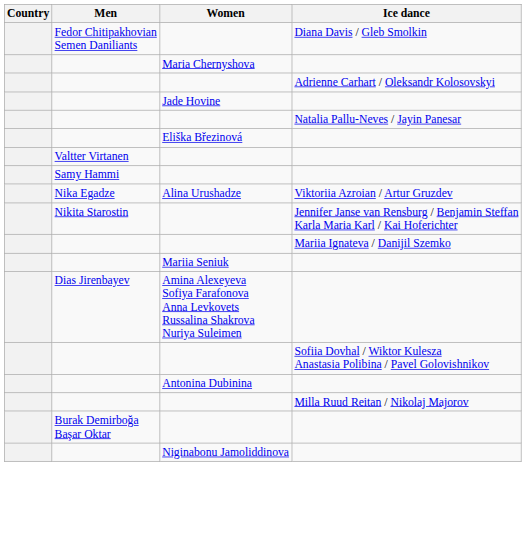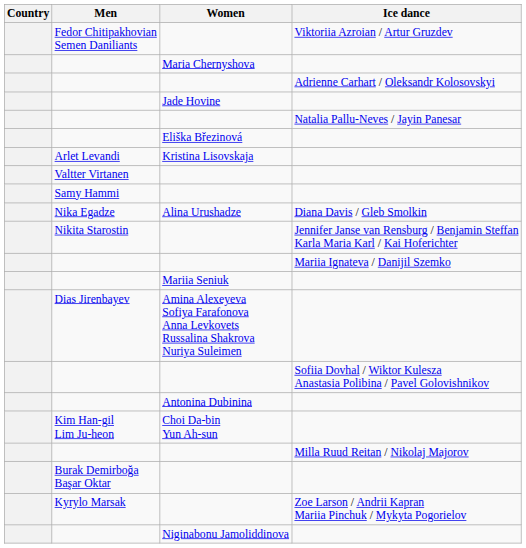 <table class="wikitable unsortable" style="text-align:left">
 <tr>
 <th scope="col">Country</th>
 <th scope="col">Men</th>
 <th scope="col">Women</th>
 <th scope="col">Ice dance</th>
 </tr>
 <tr>
 <th scope="row" style="text-align:left"></th>
 <td valign="top"><a href='#'>Fedor Chitipakhovian</a> <br> <a href='#'>Semen Daniliants</a></td>
 <td></td>
-<td valign="top"><a href='#'>Diana Davis</a> / <a href='#'>Gleb Smolkin</a></td>
+<td valign="top"><a href='#'>Viktoriia Azroian</a> / <a href='#'>Artur Gruzdev</a></td>
 </tr>
 <tr>
 <th scope="row" style="text-align:left"></th>
 <td></td>
 <td valign="top"><a href='#'>Maria Chernyshova</a></td>
 <td></td>
 </tr>
 <tr>
 <th scope="row" style="text-align:left"></th>
 <td></td>
 <td></td>
 <td valign="top"><a href='#'>Adrienne Carhart</a> / <a href='#'>Oleksandr Kolosovskyi</a></td>
 </tr>
 <tr>
 <th scope="row" style="text-align:left"></th>
 <td></td>
 <td valign="top"><a href='#'>Jade Hovine</a></td>
 <td></td>
 </tr>
 <tr>
 <th scope="row" style="text-align:left"></th>
 <td></td>
 <td></td>
 <td valign="top"><a href='#'>Natalia Pallu-Neves</a> / <a href='#'>Jayin Panesar</a></td>
 </tr>
 <tr>
 <th scope="row" style="text-align:left"></th>
 <td></td>
 <td valign="top"><a href='#'>Eliška Březinová</a></td>
 <td></td>
 </tr>
 <tr>
 <th scope="row" style="text-align:left"></th>
+<td valign="top"><a href='#'>Arlet Levandi</a></td>
+<td valign="top"><a href='#'>Kristina Lisovskaja</a></td>
+<td></td>
+</tr>
+<tr>
+<th scope="row" style="text-align:left"></th>
 <td valign="top"><a href='#'>Valtter Virtanen</a></td>
 <td></td>
 <td></td>
 </tr>
 <tr>
 <th scope="row" style="text-align:left"></th>
 <td valign="top"><a href='#'>Samy Hammi</a></td>
 <td></td>
 <td></td>
 </tr>
 <tr>
 <th scope="row" style="text-align:left"></th>
 <td valign="top"><a href='#'>Nika Egadze</a></td>
 <td valign="top"><a href='#'>Alina Urushadze</a></td>
-<td valign="top"><a href='#'>Viktoriia Azroian</a> / <a href='#'>Artur Gruzdev</a></td>
+<td valign="top"><a href='#'>Diana Davis</a> / <a href='#'>Gleb Smolkin</a></td>
 </tr>
 <tr>
 <th scope="row" style="text-align:left"></th>
 <td valign="top"><a href='#'>Nikita Starostin</a></td>
 <td></td>
 <td valign="top"><a href='#'>Jennifer Janse van Rensburg</a> / <a href='#'>Benjamin Steffan</a><br><a href='#'>Karla Maria Karl</a> / <a href='#'>Kai Hoferichter</a></td>
 </tr>
 <tr>
 <th scope="row" style="text-align:left"></th>
 <td></td>
 <td></td>
 <td valign="top"><a href='#'>Mariia Ignateva</a> / <a href='#'>Danijil Szemko</a></td>
 </tr>
 <tr>
 <th scope="row" style="text-align:left"></th>
 <td></td>
 <td valign="top"><a href='#'>Mariia Seniuk</a></td>
 <td></td>
 </tr>
 <tr>
 <th scope="row" style="text-align:left"></th>
 <td valign="top"><a href='#'>Dias Jirenbayev</a></td>
 <td valign="top"><a href='#'>Amina Alexeyeva</a><br><a href='#'>Sofiya Farafonova</a><br><a href='#'>Anna Levkovets</a><br><a href='#'>Russalina Shakrova</a><br><a href='#'>Nuriya Suleimen</a></td>
 <td></td>
 </tr>
 <tr>
 <th scope="row" style="text-align:left"></th>
 <td></td>
 <td></td>
 <td valign="top"><a href='#'>Sofiia Dovhal</a> / <a href='#'>Wiktor Kulesza</a><br><a href='#'>Anastasia Polibina</a> / <a href='#'>Pavel Golovishnikov</a></td>
 </tr>
 <tr>
 <th scope="row" style="text-align:left"></th>
 <td></td>
 <td valign="top"><a href='#'>Antonina Dubinina</a></td>
 <td></td>
 </tr>
 <tr>
 <th scope="row" style="text-align:left"></th>
+<td valign="top"><a href='#'>Kim Han-gil</a><br><a href='#'>Lim Ju-heon</a></td>
+<td valign="top"><a href='#'>Choi Da-bin</a><br><a href='#'>Yun Ah-sun</a></td>
+<td></td>
+</tr>
+<tr>
+<th scope="row" style="text-align:left"></th>
 <td></td>
 <td></td>
 <td valign="top"><a href='#'>Milla Ruud Reitan</a> / <a href='#'>Nikolaj Majorov</a></td>
 </tr>
 <tr>
 <th scope="row" style="text-align:left"></th>
 <td valign="top"><a href='#'>Burak Demirboğa</a><br><a href='#'>Başar Oktar</a></td>
 <td></td>
 <td></td>
 </tr>
 <tr>
 <th scope="row" style="text-align:left"></th>
+<td valign="top"><a href='#'>Kyrylo Marsak</a></td>
+<td></td>
+<td valign="top"><a href='#'>Zoe Larson</a> / <a href='#'>Andrii Kapran</a><br><a href='#'>Mariia Pinchuk</a> / <a href='#'>Mykyta Pogorielov</a></td>
+</tr>
+<tr>
+<th scope="row" style="text-align:left"></th>
 <td></td>
 <td valign="top"><a href='#'>Niginabonu Jamoliddinova</a></td>
 <td></td>
 </tr>
 </table>
